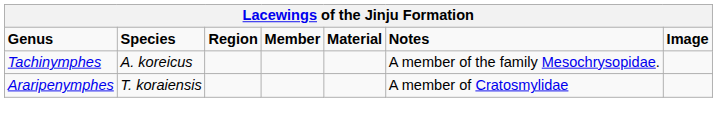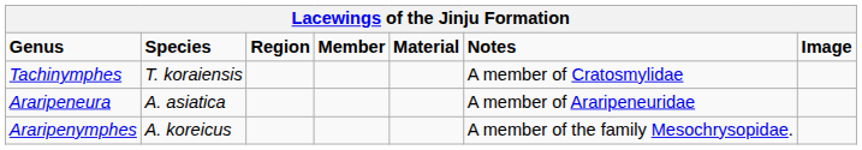 <table class="wikitable">
 <tr>
 <th colspan="7"><a href='#'>Lacewings</a> of the Jinju Formation</th>
 </tr>
 <tr>
 <td><strong>Genus</strong></td>
 <td><strong>Species</strong></td>
 <td><strong>Region</strong></td>
 <td><strong>Member</strong></td>
 <td><strong>Material</strong></td>
 <td><strong>Notes</strong></td>
 <td><strong>Image</strong></td>
 </tr>
 <tr>
 <td><em><a href='#'>Tachinymphes</a></em></td>
+<td><em>T. koraiensis</em></td>
+<td></td>
+<td></td>
+<td></td>
+<td>A member of <a href='#'>Cratosmylidae</a></td>
+</tr>
+<tr>
+<td><em><a href='#'>Araripeneura</a></em></td>
+<td><em>A. asiatica</em></td>
+<td></td>
+<td></td>
+<td></td>
+<td>A member of <a href='#'>Araripeneuridae</a></td>
+<td></td>
+</tr>
+<tr>
+<td><em><a href='#'>Araripenymphes</a></em></td>
 <td><em>A. koreicus</em></td>
 <td></td>
 <td></td>
 <td></td>
 <td>A member of the family <a href='#'>Mesochrysopidae</a>.</td>
-</tr>
-<tr>
-<td><em><a href='#'>Araripenymphes</a></em></td>
-<td><em>T. koraiensis</em></td>
-<td></td>
-<td></td>
-<td></td>
-<td>A member of <a href='#'>Cratosmylidae</a></td>
 <td></td>
 </tr>
 </table>
